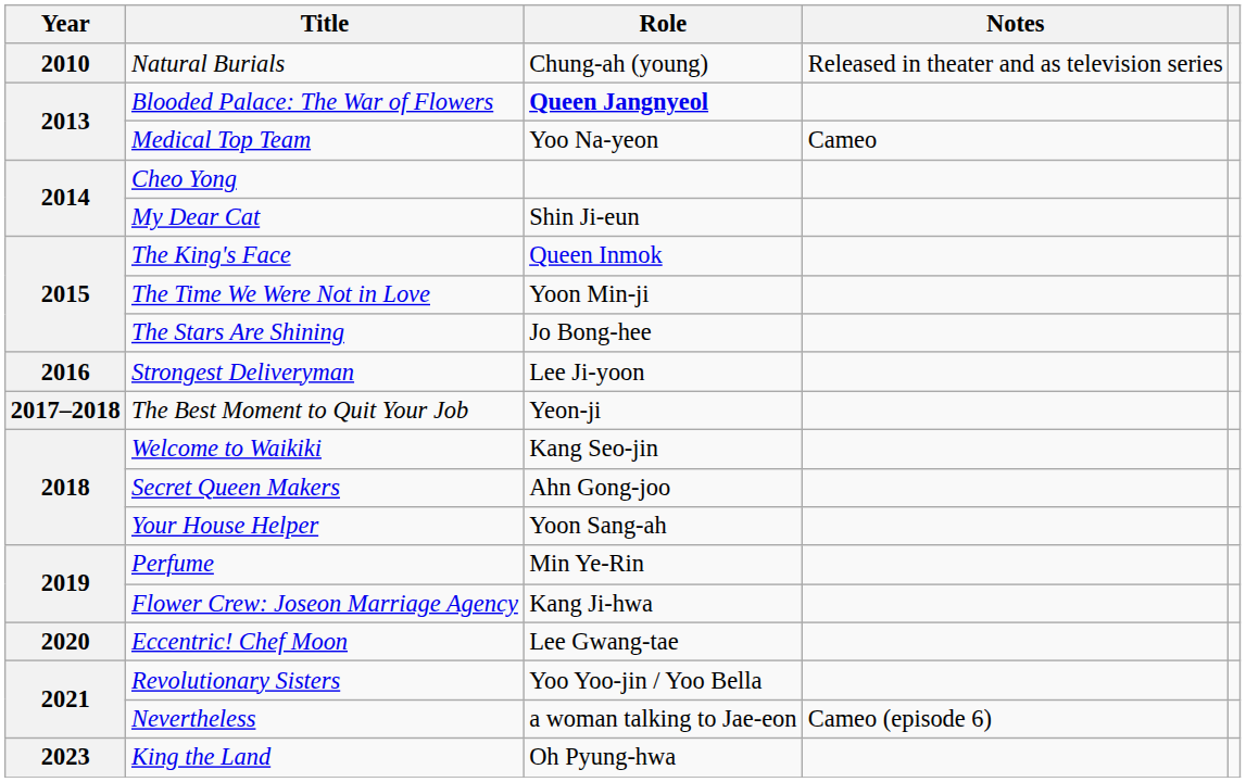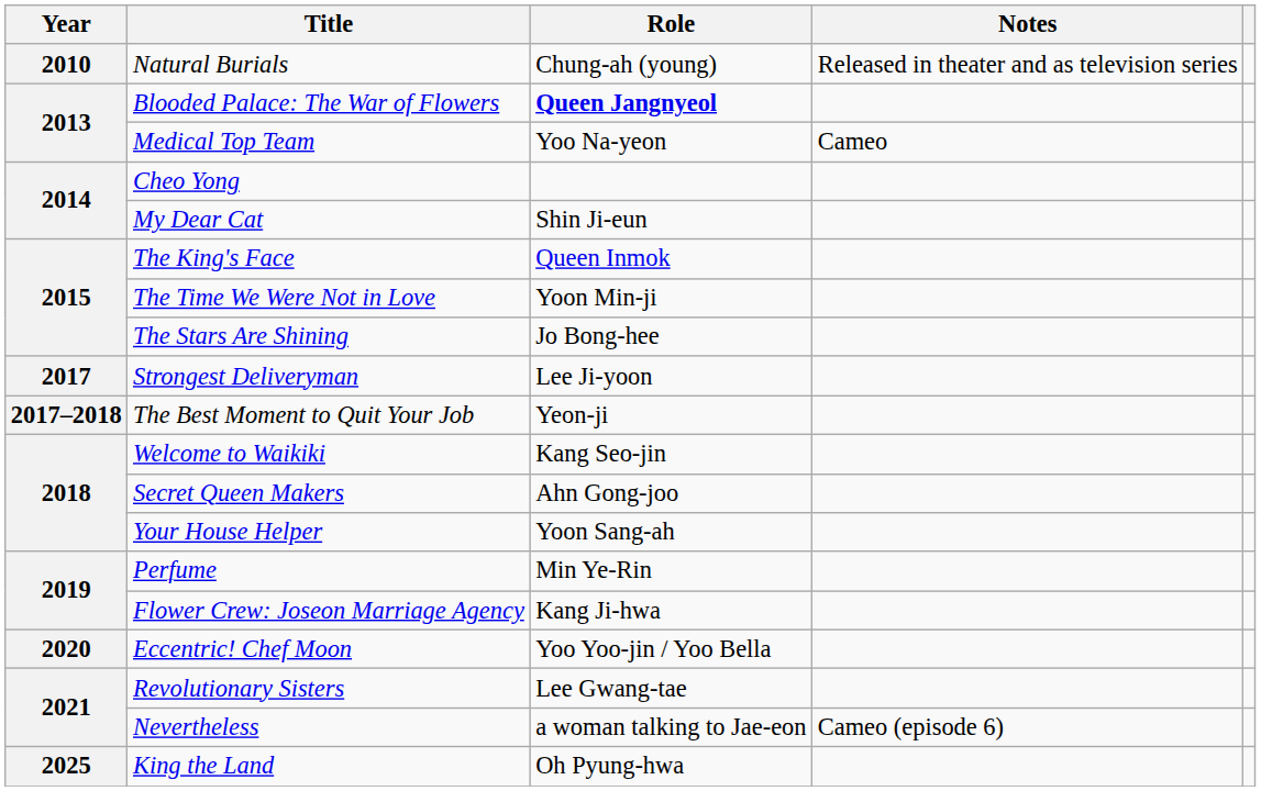 <table class="wikitable plainrowheaders sortable">
 <tr>
 <th scope="col">Year</th>
 <th scope="col">Title</th>
 <th scope="col">Role</th>
 <th scope="col">Notes</th>
 <th scope="col" class="unsortable"></th>
 </tr>
 <tr>
 <th scope="row">2010</th>
 <td><em>Natural Burials</em></td>
 <td>Chung-ah (young)</td>
 <td>Released in theater and as television series</td>
 <td style="text-align:center"></td>
 </tr>
 <tr>
 <th scope="row" rowspan="2">2013</th>
 <td><em><a href='#'>Blooded Palace: The War of Flowers</a></em></td>
 <td><strong><a href='#'>Queen Jangnyeol</a></strong></td>
 <td></td>
 <td style="text-align:center"></td>
 </tr>
 <tr>
 <td><em><a href='#'>Medical Top Team</a></em></td>
 <td>Yoo Na-yeon</td>
 <td>Cameo</td>
 <td style="text-align:center"></td>
 </tr>
 <tr>
 <th scope="row" rowspan="2">2014</th>
 <td><em><a href='#'>Cheo Yong</a></em></td>
 <td></td>
 <td></td>
 <td style="text-align:center"></td>
 </tr>
 <tr>
 <td><em><a href='#'>My Dear Cat</a></em></td>
 <td>Shin Ji-eun</td>
 <td></td>
 <td style="text-align:center"></td>
 </tr>
 <tr>
 <th scope="row" rowspan="3">2015</th>
 <td><em><a href='#'>The King's Face</a></em></td>
 <td><a href='#'>Queen Inmok</a></td>
 <td></td>
 <td style="text-align:center"></td>
 </tr>
 <tr>
 <td><em><a href='#'>The Time We Were Not in Love</a></em></td>
 <td>Yoon Min-ji</td>
 <td></td>
 <td style="text-align:center"></td>
 </tr>
 <tr>
 <td><em><a href='#'>The Stars Are Shining</a></em></td>
 <td>Jo Bong-hee</td>
 <td></td>
 <td style="text-align:center"></td>
 </tr>
 <tr>
-<th scope="row">2016</th>
+<th scope="row">2017</th>
 <td><em><a href='#'>Strongest Deliveryman</a></em></td>
 <td>Lee Ji-yoon</td>
 <td></td>
 <td style="text-align:center"></td>
 </tr>
 <tr>
 <th scope="row">2017–2018</th>
 <td><em>The Best Moment to Quit Your Job</em></td>
 <td>Yeon-ji</td>
 <td></td>
 <td style="text-align:center"></td>
 </tr>
 <tr>
 <th scope="row" rowspan="3">2018</th>
 <td><em><a href='#'>Welcome to Waikiki</a></em></td>
 <td>Kang Seo-jin</td>
 <td></td>
 <td style="text-align:center"></td>
 </tr>
 <tr>
 <td><em><a href='#'>Secret Queen Makers</a></em></td>
 <td>Ahn Gong-joo</td>
 <td></td>
 <td style="text-align:center"></td>
 </tr>
 <tr>
 <td><em><a href='#'>Your House Helper</a></em></td>
 <td>Yoon Sang-ah</td>
 <td></td>
 <td style="text-align:center"></td>
 </tr>
 <tr>
 <th scope="row" rowspan="2">2019</th>
 <td><em><a href='#'>Perfume</a></em></td>
 <td>Min Ye-Rin</td>
 <td></td>
 <td style="text-align:center"></td>
 </tr>
 <tr>
 <td><em><a href='#'>Flower Crew: Joseon Marriage Agency</a></em></td>
 <td>Kang Ji-hwa</td>
 <td></td>
 <td style="text-align:center"></td>
 </tr>
 <tr>
 <th scope="row">2020</th>
 <td><em><a href='#'>Eccentric! Chef Moon</a></em></td>
-<td>Lee Gwang-tae</td>
+<td>Yoo Yoo-jin / Yoo Bella</td>
 <td></td>
 <td style="text-align:center"></td>
 </tr>
 <tr>
 <th scope="row" rowspan="2">2021</th>
 <td><em><a href='#'>Revolutionary Sisters</a></em></td>
-<td>Yoo Yoo-jin / Yoo Bella</td>
+<td>Lee Gwang-tae</td>
 <td></td>
 <td style="text-align:center"></td>
 </tr>
 <tr>
 <td><em><a href='#'>Nevertheless</a></em></td>
 <td>a woman talking to Jae-eon</td>
 <td>Cameo (episode 6)</td>
 <td style="text-align:center"></td>
 </tr>
 <tr>
-<th scope="row">2023</th>
+<th scope="row">2025</th>
 <td><em><a href='#'>King the Land</a></em></td>
 <td>Oh Pyung-hwa</td>
 <td></td>
 <td style="text-align:center"></td>
 </tr>
 </table>
